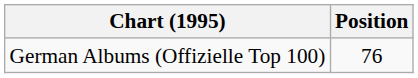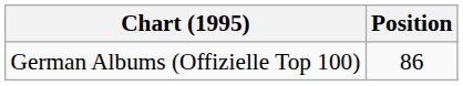 <table class="wikitable plainrowheaders">
 <tr>
 <th scope="col">Chart (1995)</th>
 <th scope="col">Position</th>
 </tr>
 <tr>
 <td>German Albums (Offizielle Top 100)</td>
-<td align="center">76</td>
+<td align="center">86</td>
 </tr>
 </table>
